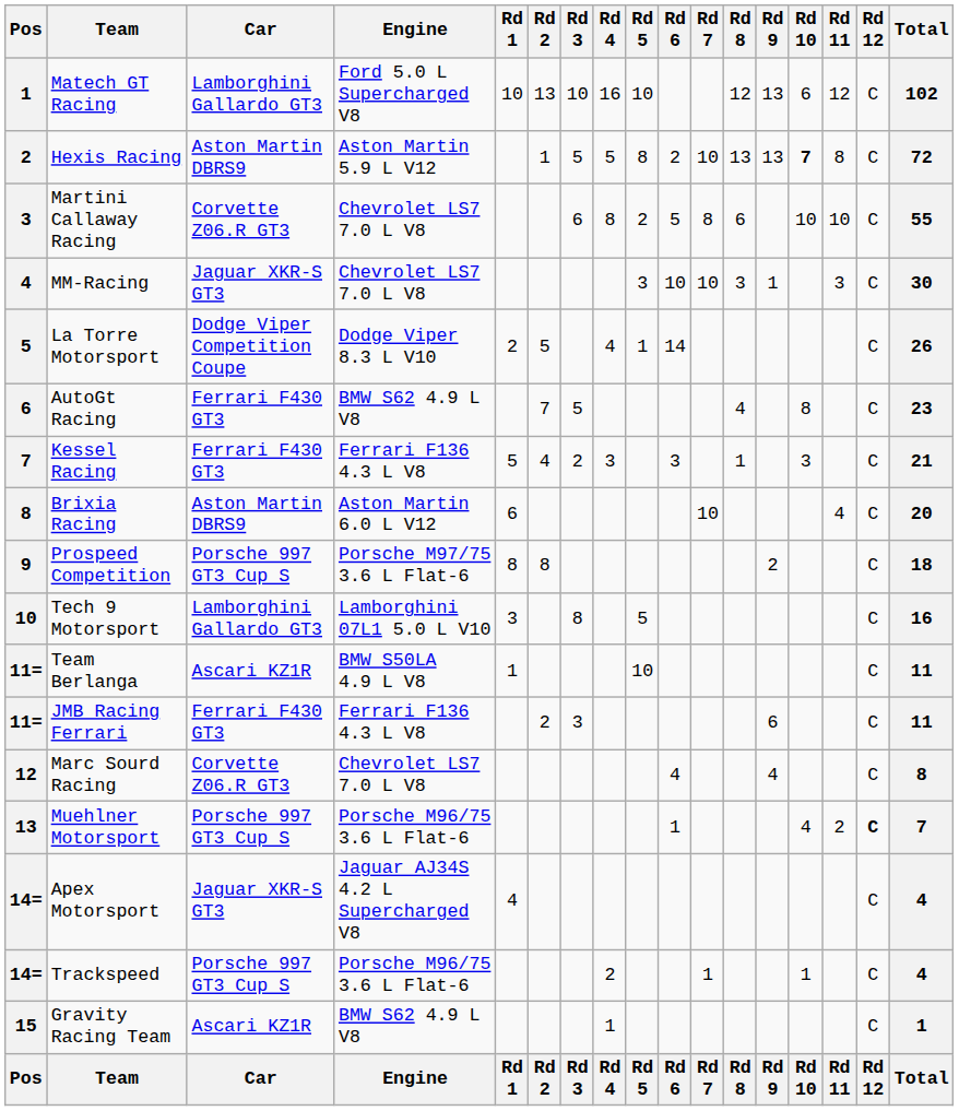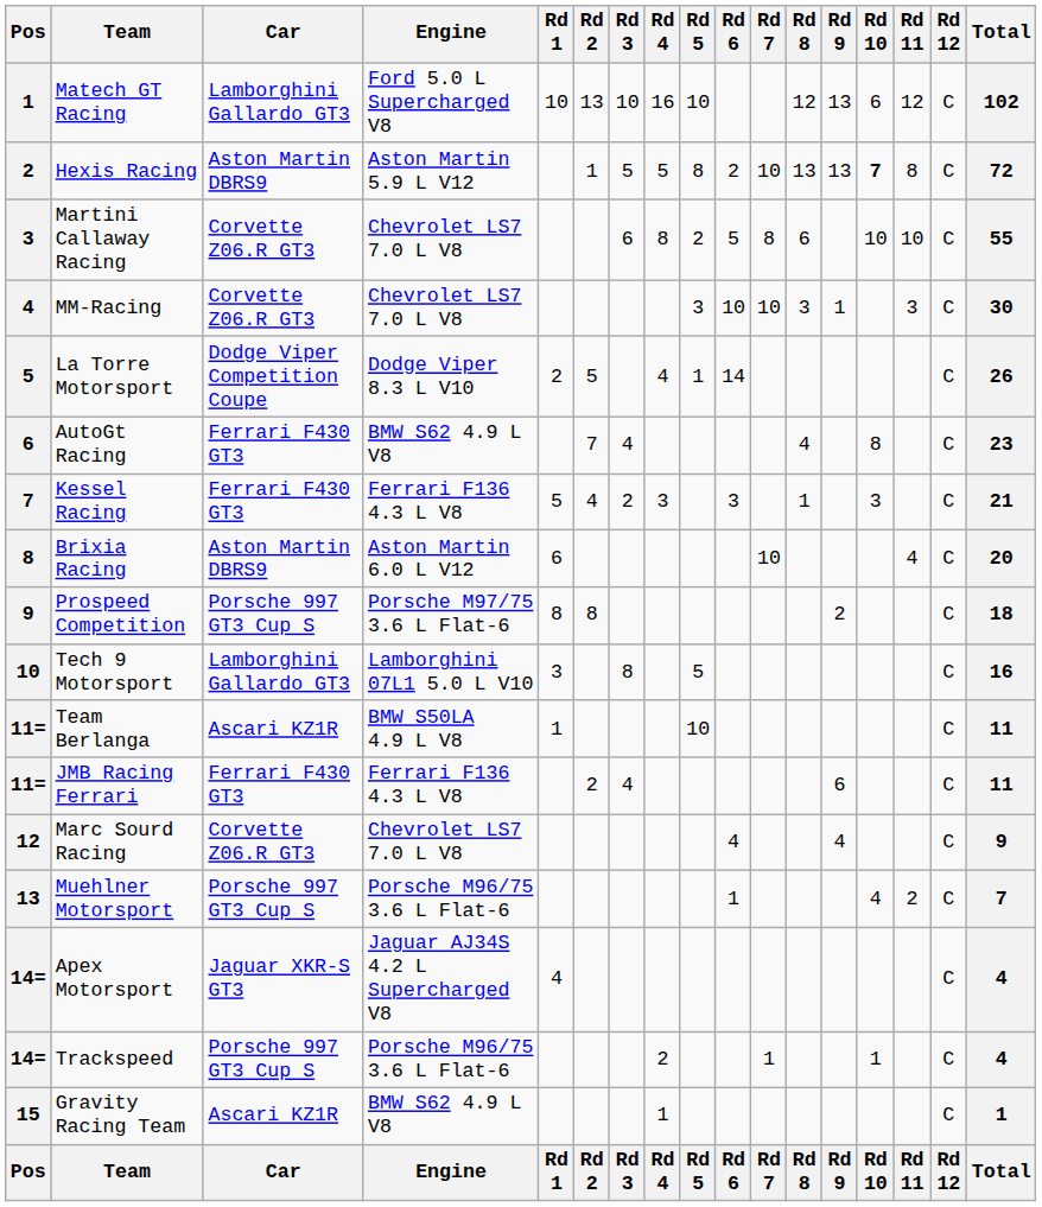 <table class="wikitable" style="font-size: 90%;">
 <tr>
 <th>Pos</th>
 <th>Team</th>
 <th>Car</th>
 <th>Engine</th>
 <th>Rd 1</th>
 <th>Rd 2</th>
 <th>Rd 3</th>
 <th>Rd 4</th>
 <th>Rd 5</th>
 <th>Rd 6</th>
 <th>Rd 7</th>
 <th>Rd 8</th>
 <th>Rd 9</th>
 <th>Rd 10</th>
 <th>Rd 11</th>
 <th>Rd 12</th>
 <th>Total</th>
 </tr>
 <tr>
 <th>1</th>
 <td> <a href='#'>Matech GT Racing</a></td>
 <td><a href='#'>Lamborghini Gallardo GT3</a></td>
 <td><a href='#'>Ford</a> 5.0 L <a href='#'>Supercharged</a> V8</td>
 <td align="center">10</td>
 <td align="center">13</td>
 <td align="center">10</td>
 <td align="center">16</td>
 <td align="center">10</td>
 <td></td>
 <td align="center"></td>
 <td align="center">12</td>
 <td align="center">13</td>
 <td align="center">6</td>
 <td align="center">12</td>
 <td align="center">C</td>
 <th align="center">102</th>
 </tr>
 <tr>
 <th>2</th>
 <td> <a href='#'>Hexis Racing</a></td>
 <td><a href='#'>Aston Martin DBRS9</a></td>
 <td><a href='#'>Aston Martin</a> 5.9 L V12</td>
 <td align="center"></td>
 <td align="center">1</td>
 <td align="center">5</td>
 <td align="center">5</td>
 <td align="center">8</td>
 <td align="center">2</td>
 <td align="center">10</td>
 <td align="center">13</td>
 <td align="center">13</td>
 <td align="center"><strong>7</strong></td>
 <td align="center">8</td>
 <td align="center">C</td>
 <th align="center">72</th>
 </tr>
 <tr>
 <th>3</th>
 <td> Martini Callaway Racing</td>
 <td><a href='#'>Corvette Z06.R GT3</a></td>
 <td><a href='#'>Chevrolet LS7</a> 7.0 L V8</td>
 <td></td>
 <td align="center"></td>
 <td align="center">6</td>
 <td align="center">8</td>
 <td align="center">2</td>
 <td align="center">5</td>
 <td align="center">8</td>
 <td align="center">6</td>
 <td align="center"></td>
 <td align="center">10</td>
 <td align="center">10</td>
 <td align="center">C</td>
 <th align="center">55</th>
 </tr>
 <tr>
 <th>4</th>
 <td> MM-Racing</td>
-<td><a href='#'>Jaguar XKR-S GT3</a></td>
+<td><a href='#'>Corvette Z06.R GT3</a></td>
 <td><a href='#'>Chevrolet LS7</a> 7.0 L V8</td>
 <td></td>
 <td align="center"></td>
 <td align="center"></td>
 <td align="center"></td>
 <td align="center">3</td>
 <td align="center">10</td>
 <td align="center">10</td>
 <td align="center">3</td>
 <td align="center">1</td>
 <td></td>
 <td align="center">3</td>
 <td align="center">C</td>
 <th align="center">30</th>
 </tr>
 <tr>
 <th>5</th>
 <td> La Torre Motorsport</td>
 <td><a href='#'>Dodge Viper Competition Coupe</a></td>
 <td><a href='#'>Dodge Viper</a> 8.3 L V10</td>
 <td align="center">2</td>
 <td align="center">5</td>
 <td align="center"></td>
 <td align="center">4</td>
 <td align="center">1</td>
 <td align="center">14</td>
 <td align="center"></td>
 <td></td>
 <td align="center"></td>
 <td align="center"></td>
 <td></td>
 <td align="center">C</td>
 <th align="center">26</th>
 </tr>
 <tr>
 <th>6</th>
 <td> AutoGt Racing</td>
 <td><a href='#'>Ferrari F430 GT3</a></td>
 <td><a href='#'>BMW S62</a> 4.9 L V8</td>
 <td></td>
 <td align="center">7</td>
-<td align="center">5</td>
+<td align="center">4</td>
 <td></td>
 <td></td>
 <td></td>
 <td></td>
 <td align="center">4</td>
 <td></td>
 <td align="center">8</td>
 <td></td>
 <td align="center">C</td>
 <th>23</th>
 </tr>
 <tr>
 <th>7</th>
 <td> <a href='#'>Kessel Racing</a></td>
 <td><a href='#'>Ferrari F430 GT3</a></td>
 <td><a href='#'>Ferrari F136</a> 4.3 L V8</td>
 <td align="center">5</td>
 <td align="center">4</td>
 <td align="center">2</td>
 <td align="center">3</td>
 <td></td>
 <td align="center">3</td>
 <td align="center"></td>
 <td align="center">1</td>
 <td align="center"></td>
 <td align="center">3</td>
 <td></td>
 <td align="center">C</td>
 <th align="center">21</th>
 </tr>
 <tr>
 <th>8</th>
 <td> <a href='#'>Brixia Racing</a></td>
 <td><a href='#'>Aston Martin DBRS9</a></td>
 <td><a href='#'>Aston Martin</a> 6.0 L V12</td>
 <td align="center">6</td>
 <td align="center"></td>
 <td></td>
 <td></td>
 <td align="center"></td>
 <td align="center"></td>
 <td align="center">10</td>
 <td align="center"></td>
 <td align="center"></td>
 <td align="center"></td>
 <td align="center">4</td>
 <td align="center">C</td>
 <th align="center">20</th>
 </tr>
 <tr>
 <th>9</th>
 <td> <a href='#'>Prospeed Competition</a></td>
 <td><a href='#'>Porsche 997 GT3 Cup S</a></td>
 <td><a href='#'>Porsche M97/75</a> 3.6 L Flat-6</td>
 <td align="center">8</td>
 <td align="center">8</td>
 <td></td>
 <td></td>
 <td></td>
 <td></td>
 <td align="center"></td>
 <td align="center"></td>
 <td align="center">2</td>
 <td align="center"></td>
 <td></td>
 <td align="center">C</td>
 <th align="center">18</th>
 </tr>
 <tr>
 <th>10</th>
 <td> Tech 9 Motorsport</td>
 <td><a href='#'>Lamborghini Gallardo GT3</a></td>
 <td><a href='#'>Lamborghini 07L1</a> 5.0 L V10</td>
 <td align="center">3</td>
 <td></td>
 <td align="center">8</td>
 <td align="center"></td>
 <td align="center">5</td>
 <td align="center"></td>
 <td></td>
 <td></td>
 <td></td>
 <td></td>
 <td></td>
 <td align="center">C</td>
 <th align="center">16</th>
 </tr>
 <tr>
 <th>11=</th>
 <td> Team Berlanga</td>
 <td><a href='#'>Ascari KZ1R</a></td>
 <td><a href='#'>BMW S50LA</a> 4.9 L V8</td>
 <td align="center">1</td>
 <td></td>
 <td></td>
 <td align="center"></td>
 <td align="center">10</td>
 <td></td>
 <td></td>
 <td></td>
 <td></td>
 <td></td>
 <td></td>
 <td align="center">C</td>
 <th align="center">11</th>
 </tr>
 <tr>
 <th>11=</th>
 <td> <a href='#'>JMB Racing</a> <a href='#'>Ferrari</a></td>
 <td><a href='#'>Ferrari F430 GT3</a></td>
 <td><a href='#'>Ferrari F136</a> 4.3 L V8</td>
 <td></td>
 <td align="center">2</td>
-<td align="center">3</td>
+<td align="center">4</td>
 <td></td>
 <td></td>
 <td></td>
 <td></td>
 <td></td>
 <td align="center">6</td>
 <td></td>
 <td></td>
 <td align="center">C</td>
 <th>11</th>
 </tr>
 <tr>
 <th>12</th>
 <td> Marc Sourd Racing</td>
 <td><a href='#'>Corvette Z06.R GT3</a></td>
 <td><a href='#'>Chevrolet LS7</a> 7.0 L V8</td>
 <td align="center"></td>
 <td></td>
 <td></td>
 <td align="center"></td>
 <td></td>
 <td align="center">4</td>
 <td></td>
 <td></td>
 <td align="center">4</td>
 <td></td>
 <td></td>
 <td align="center">C</td>
-<th align="center">8</th>
+<th align="center">9</th>
 </tr>
 <tr>
 <th>13</th>
 <td> <a href='#'>Muehlner Motorsport</a></td>
 <td><a href='#'>Porsche 997 GT3 Cup S</a></td>
 <td><a href='#'>Porsche M96/75</a> 3.6 L Flat-6</td>
 <td></td>
 <td></td>
 <td></td>
 <td></td>
 <td></td>
 <td align="center">1</td>
 <td></td>
 <td></td>
 <td></td>
 <td align="center">4</td>
 <td align="center">2</td>
-<td align="center"><strong>C</strong></td>
+<td align="center">C</td>
 <th>7</th>
 </tr>
 <tr>
 <th>14=</th>
 <td> Apex Motorsport</td>
 <td><a href='#'>Jaguar XKR-S GT3</a></td>
 <td><a href='#'>Jaguar AJ34S</a> 4.2 L <a href='#'>Supercharged</a> V8</td>
 <td align="center">4</td>
 <td></td>
 <td align="center"></td>
 <td></td>
 <td align="center"></td>
 <td align="center"></td>
 <td></td>
 <td align="center"></td>
 <td></td>
 <td></td>
 <td></td>
 <td align="center">C</td>
 <th align="center">4</th>
 </tr>
 <tr>
 <th>14=</th>
 <td> Trackspeed</td>
 <td><a href='#'>Porsche 997 GT3 Cup S</a></td>
 <td><a href='#'>Porsche M96/75</a> 3.6 L Flat-6</td>
 <td align="center"></td>
 <td></td>
 <td></td>
 <td align="center">2</td>
 <td align="center"></td>
 <td></td>
 <td align="center">1</td>
 <td></td>
 <td></td>
 <td align="center">1</td>
 <td></td>
 <td align="center">C</td>
 <th align="center">4</th>
 </tr>
 <tr>
 <th>15</th>
 <td> Gravity Racing Team</td>
 <td><a href='#'>Ascari KZ1R</a></td>
 <td><a href='#'>BMW S62</a> 4.9 L V8</td>
 <td align="center"></td>
 <td align="center"></td>
 <td align="center"></td>
 <td align="center">1</td>
 <td></td>
 <td></td>
 <td></td>
 <td></td>
 <td></td>
 <td></td>
 <td></td>
 <td align="center">C</td>
 <th align="center">1</th>
 </tr>
 <tr>
 <th>Pos</th>
 <th>Team</th>
 <th>Car</th>
 <th>Engine</th>
 <th>Rd 1</th>
 <th>Rd 2</th>
 <th>Rd 3</th>
 <th>Rd 4</th>
 <th>Rd 5</th>
 <th>Rd 6</th>
 <th>Rd 7</th>
 <th>Rd 8</th>
 <th>Rd 9</th>
 <th>Rd 10</th>
 <th>Rd 11</th>
 <th>Rd 12</th>
 <th>Total</th>
 </tr>
 </table>
